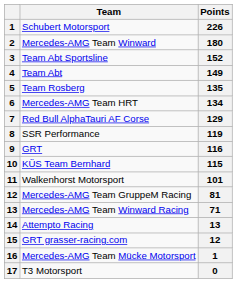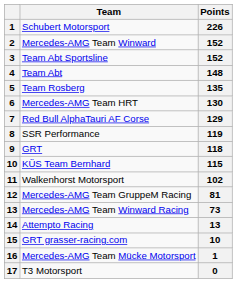 <table class="wikitable" style="font-size: 85%;">
 <tr>
 <th></th>
 <th>Team</th>
 <th>Points</th>
 </tr>
 <tr>
 <th>1</th>
 <td> <a href='#'>Schubert Motorsport</a></td>
 <th>226</th>
 </tr>
 <tr>
 <th>2</th>
 <td> <a href='#'>Mercedes-AMG</a> Team <a href='#'>Winward</a></td>
-<th>180</th>
+<th>152</th>
 </tr>
 <tr>
 <th>3</th>
 <td> <a href='#'>Team Abt Sportsline</a></td>
 <th>152</th>
 </tr>
 <tr>
 <th>4</th>
 <td> <a href='#'>Team Abt</a></td>
-<th>149</th>
+<th>148</th>
 </tr>
 <tr>
 <th>5</th>
 <td> <a href='#'>Team Rosberg</a></td>
 <th>135</th>
 </tr>
 <tr>
 <th>6</th>
 <td> <a href='#'>Mercedes-AMG</a> Team HRT</td>
-<th>134</th>
+<th>130</th>
 </tr>
 <tr>
 <th>7</th>
 <td> <a href='#'>Red Bull AlphaTauri AF Corse</a></td>
 <th>129</th>
 </tr>
 <tr>
 <th>8</th>
 <td> SSR Performance</td>
 <th>119</th>
 </tr>
 <tr>
 <th>9</th>
 <td> <a href='#'>GRT</a></td>
-<th>116</th>
+<th>118</th>
 </tr>
 <tr>
 <th>10</th>
 <td> <a href='#'>KÜS Team Bernhard</a></td>
 <th>115</th>
 </tr>
 <tr>
 <th>11</th>
 <td> Walkenhorst Motorsport</td>
-<th>101</th>
+<th>102</th>
 </tr>
 <tr>
 <th>12</th>
 <td> <a href='#'>Mercedes-AMG</a> Team GruppeM Racing</td>
 <th>81</th>
 </tr>
 <tr>
 <th>13</th>
 <td> <a href='#'>Mercedes-AMG</a> Team <a href='#'>Winward Racing</a></td>
-<th>71</th>
+<th>73</th>
 </tr>
 <tr>
 <th>14</th>
 <td> <a href='#'>Attempto Racing</a></td>
 <th>13</th>
 </tr>
 <tr>
 <th>15</th>
 <td> <a href='#'>GRT grasser-racing.com</a></td>
-<th>12</th>
+<th>10</th>
 </tr>
 <tr>
 <th>16</th>
 <td> <a href='#'>Mercedes-AMG</a> Team <a href='#'>Mücke Motorsport</a></td>
 <th>1</th>
 </tr>
 <tr>
 <th>17</th>
 <td> T3 Motorsport</td>
 <th>0</th>
 </tr>
 </table>
